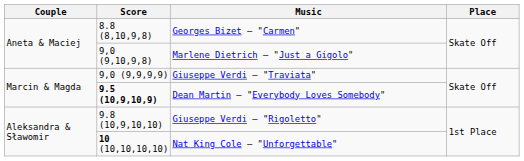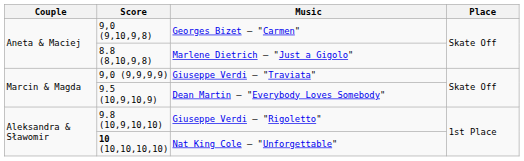 <table class="wikitable">
 <tr>
 <th style="width:130px;">Couple</th>
 <th style="width:100px;">Score</th>
 <th style="width:400px;">Music</th>
 <th style="width:100px;">Place</th>
 </tr>
 <tr>
 <td rowspan="2">Aneta & Maciej</td>
-<td>8.8 (8,10,9,8)</td>
+<td>9,0 (9,10,9,8)</td>
 <td><a href='#'>Georges Bizet</a> – "<a href='#'>Carmen</a>"</td>
 <td rowspan="2">Skate Off</td>
 </tr>
 <tr>
-<td>9,0 (9,10,9,8)</td>
+<td>8.8 (8,10,9,8)</td>
 <td><a href='#'>Marlene Dietrich</a> – "<a href='#'>Just a Gigolo</a>"</td>
 </tr>
 <tr>
 <td rowspan="2">Marcin & Magda</td>
 <td>9,0 (9,9,9,9)</td>
 <td><a href='#'>Giuseppe Verdi</a> – "<a href='#'>Traviata</a>"</td>
 <td rowspan="2">Skate Off</td>
 </tr>
 <tr>
-<td><strong>9.5 (10,9,10,9)</strong></td>
+<td>9.5 (10,9,10,9)</td>
 <td><a href='#'>Dean Martin</a> – "<a href='#'>Everybody Loves Somebody</a>"</td>
 </tr>
 <tr>
 <td rowspan="2">Aleksandra & Sławomir</td>
 <td>9.8 (10,9,10,10)</td>
 <td><a href='#'>Giuseppe Verdi</a> – "<a href='#'>Rigoletto</a>"</td>
 <td rowspan="2">1st Place</td>
 </tr>
 <tr>
 <td><strong>10</strong> (10,10,10,10)</td>
 <td><a href='#'>Nat King Cole</a> – "<a href='#'>Unforgettable</a>"</td>
 </tr>
 </table>
